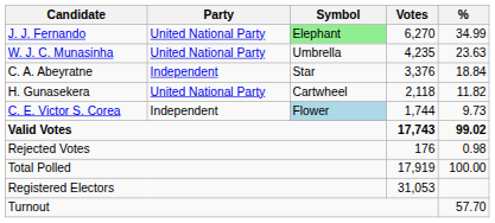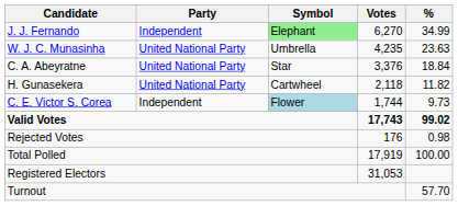 <table class="wikitable" border="1" style="text-align:right;">
 <tr>
 <th align=left width="180">Candidate</th>
 <th align=left width="180">Party</th>
 <th align=left width="120">Symbol</th>
 <th align=left width="60">Votes</th>
 <th align=left width="60">%</th>
 </tr>
 <tr>
 <td align=left><a href='#'>J. J. Fernando</a></td>
-<td align=left><a href='#'>United National Party</a></td>
+<td align=left><a href='#'>Independent</a></td>
 <td align=left style="background: lightgreen;">Elephant</td>
 <td align=right>6,270</td>
 <td align=right>34.99</td>
 </tr>
 <tr>
 <td align=left><a href='#'>W. J. C. Munasinha</a></td>
 <td align=left><a href='#'>United National Party</a></td>
 <td align=left>Umbrella</td>
 <td align=right>4,235</td>
 <td align=right>23.63</td>
 </tr>
 <tr>
 <td align=left>C. A. Abeyratne</td>
-<td align=left><a href='#'>Independent</a></td>
+<td align=left><a href='#'>United National Party</a></td>
 <td align=left>Star</td>
 <td align=right>3,376</td>
 <td align=right>18.84</td>
 </tr>
 <tr>
 <td align=left>H. Gunasekera</td>
 <td align=left><a href='#'>United National Party</a></td>
 <td align=left>Cartwheel</td>
 <td align=right>2,118</td>
 <td align=right>11.82</td>
 </tr>
 <tr>
 <td align=left><a href='#'>C. E. Victor S. Corea</a></td>
 <td align=left>Independent</td>
 <td align=left style="background: lightblue;">Flower</td>
 <td align=right>1,744</td>
 <td align=right>9.73</td>
 </tr>
 <tr>
 <td align=left colspan=3><strong>Valid Votes</strong></td>
 <td align=right><strong>17,743</strong></td>
 <td align=right><strong>99.02</strong></td>
 </tr>
 <tr>
 <td align=left colspan=3>Rejected Votes</td>
 <td align=right>176</td>
 <td align=right>0.98</td>
 </tr>
 <tr>
 <td align=left colspan=3>Total Polled</td>
 <td align=right>17,919</td>
 <td align=right>100.00</td>
 </tr>
 <tr>
 <td align=left colspan=3>Registered Electors</td>
 <td align=right>31,053</td>
 <td></td>
 </tr>
 <tr>
 <td align=left colspan=4>Turnout</td>
 <td align=right>57.70</td>
 </tr>
 </table>
